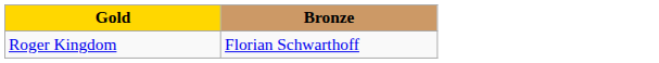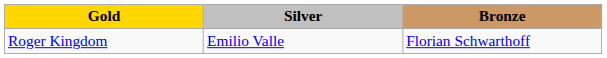 <table class="wikitable" style="text-align:left">
 <tr align="center">
 <td width=200 bgcolor=gold><strong>Gold</strong></td>
+<td width=200 bgcolor=silver><strong>Silver</strong></td>
 <td width=200 bgcolor=CC9966><strong>Bronze</strong></td>
 </tr>
 <tr>
 <td><a href='#'>Roger Kingdom</a><br><em></em></td>
+<td><a href='#'>Emilio Valle</a><br><em></em></td>
 <td><a href='#'>Florian Schwarthoff</a><br><em></em></td>
 </tr>
 </table>
